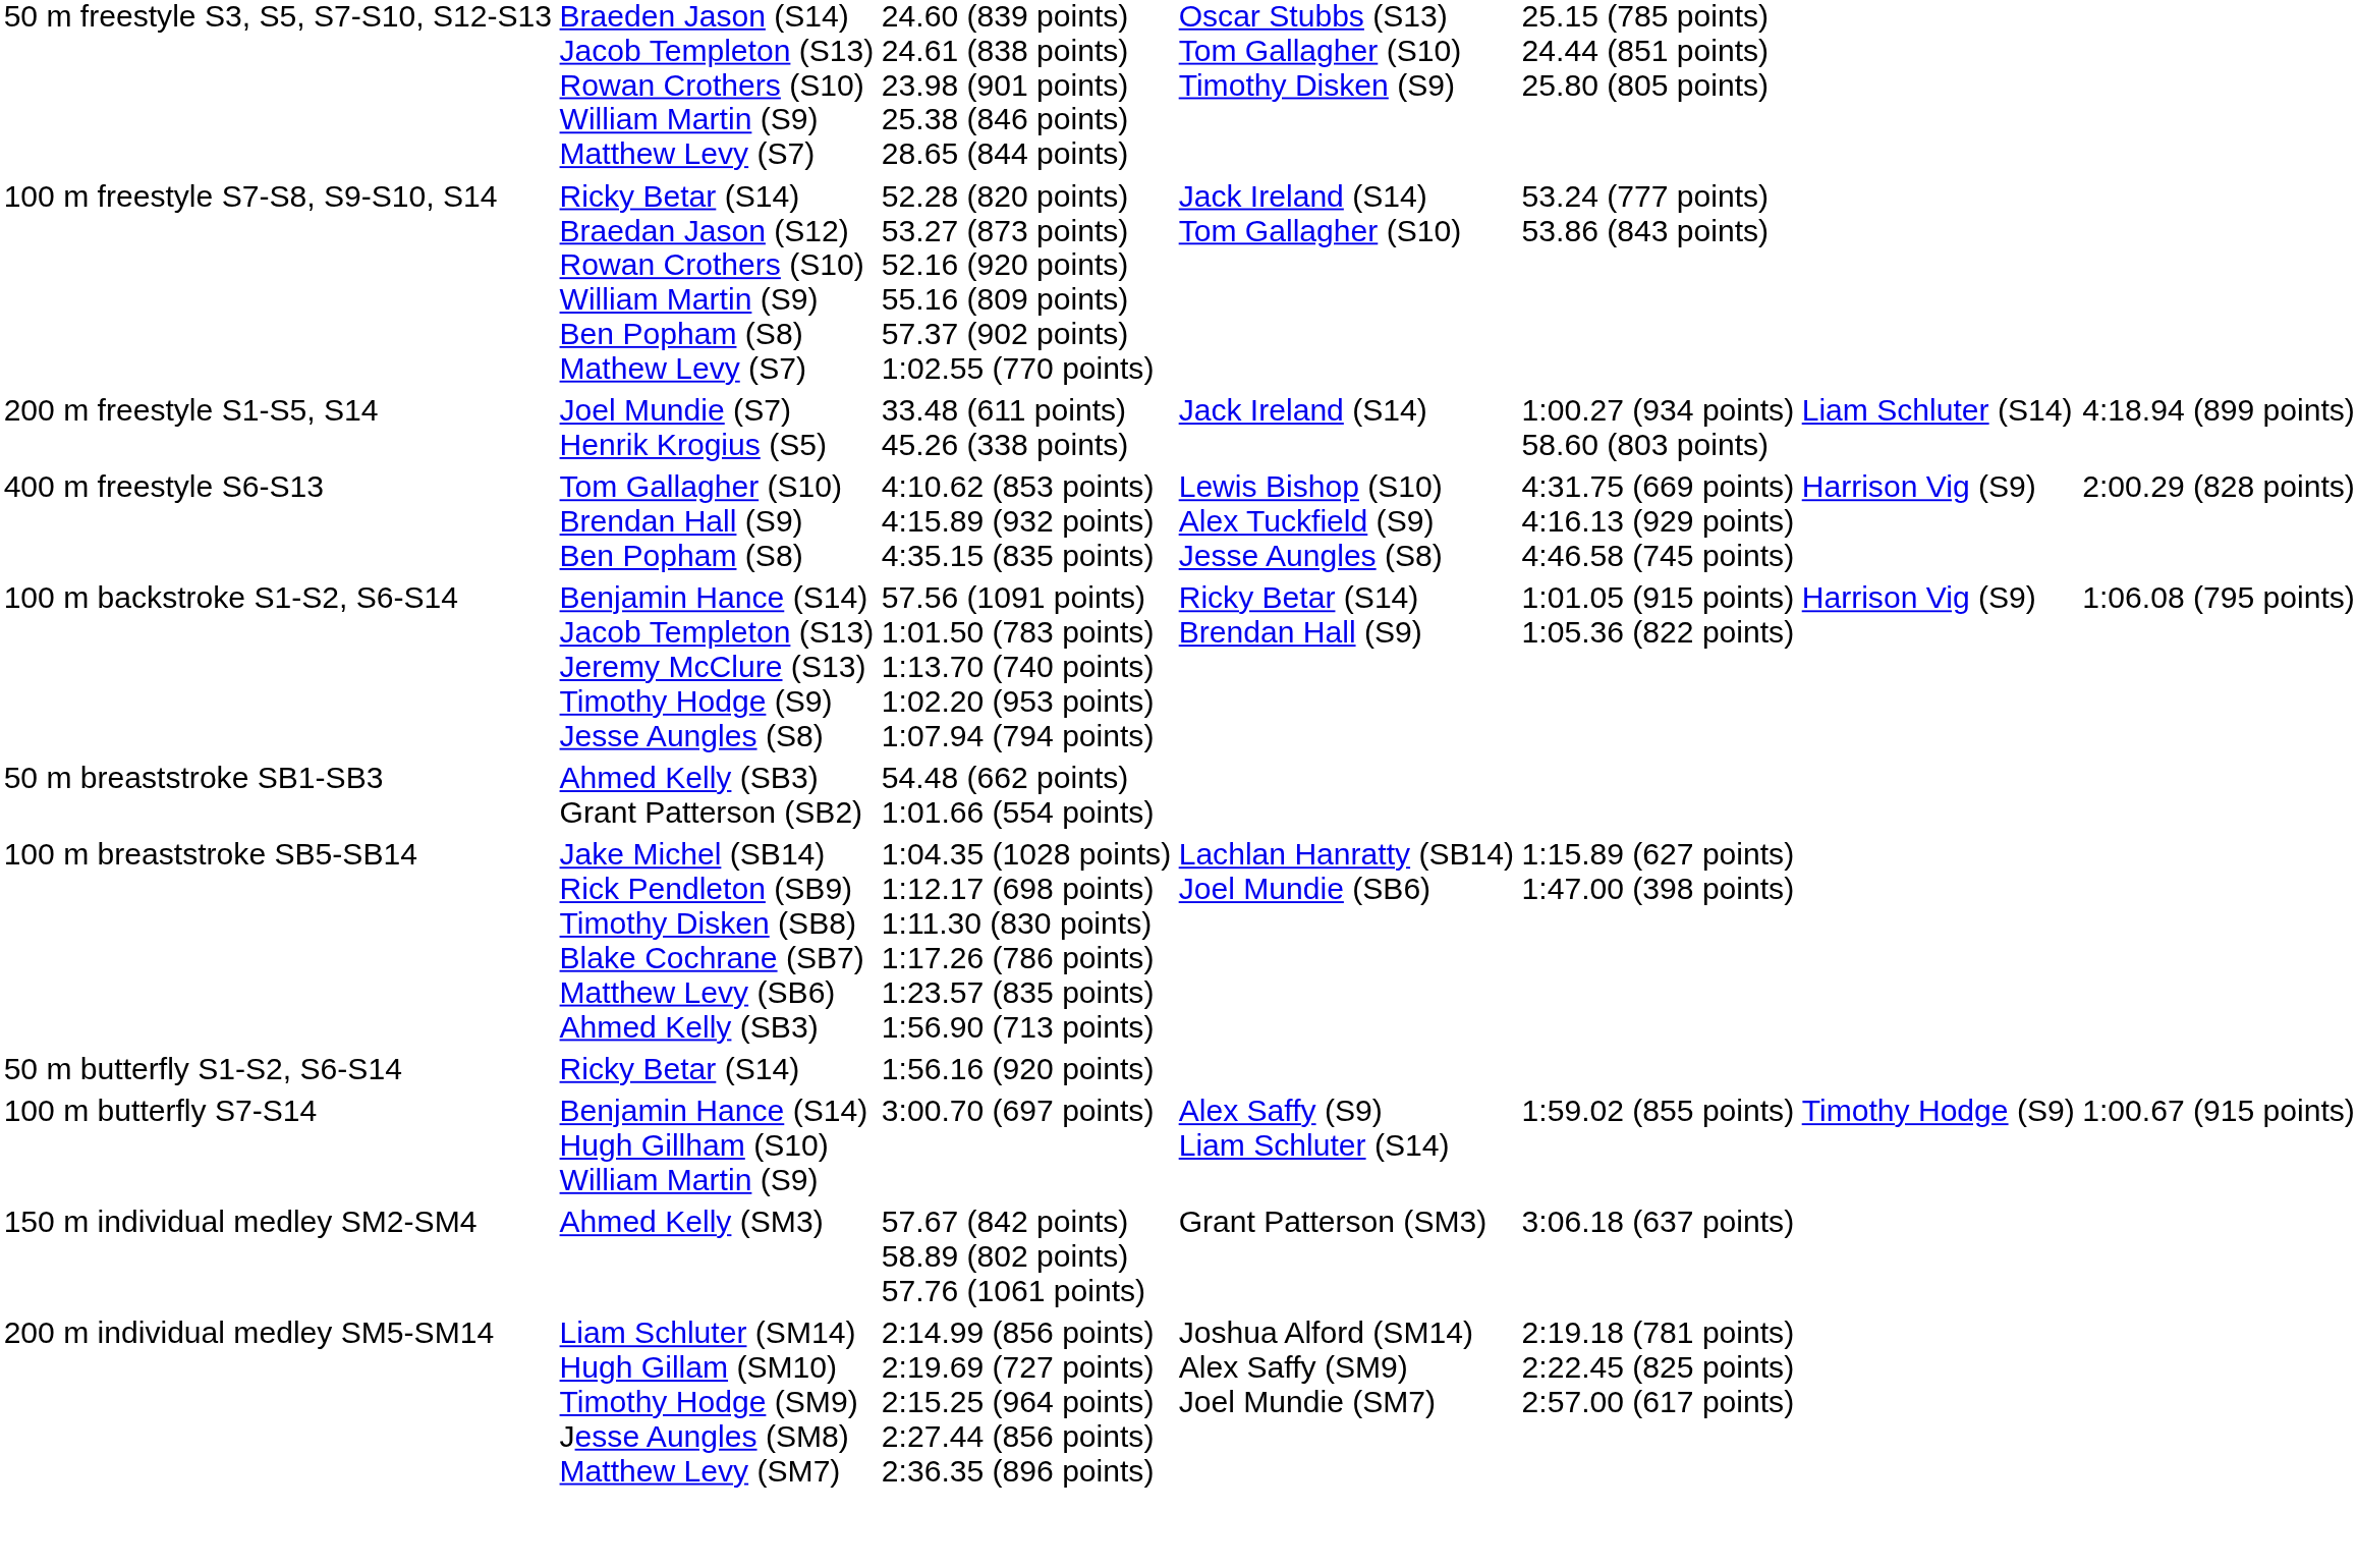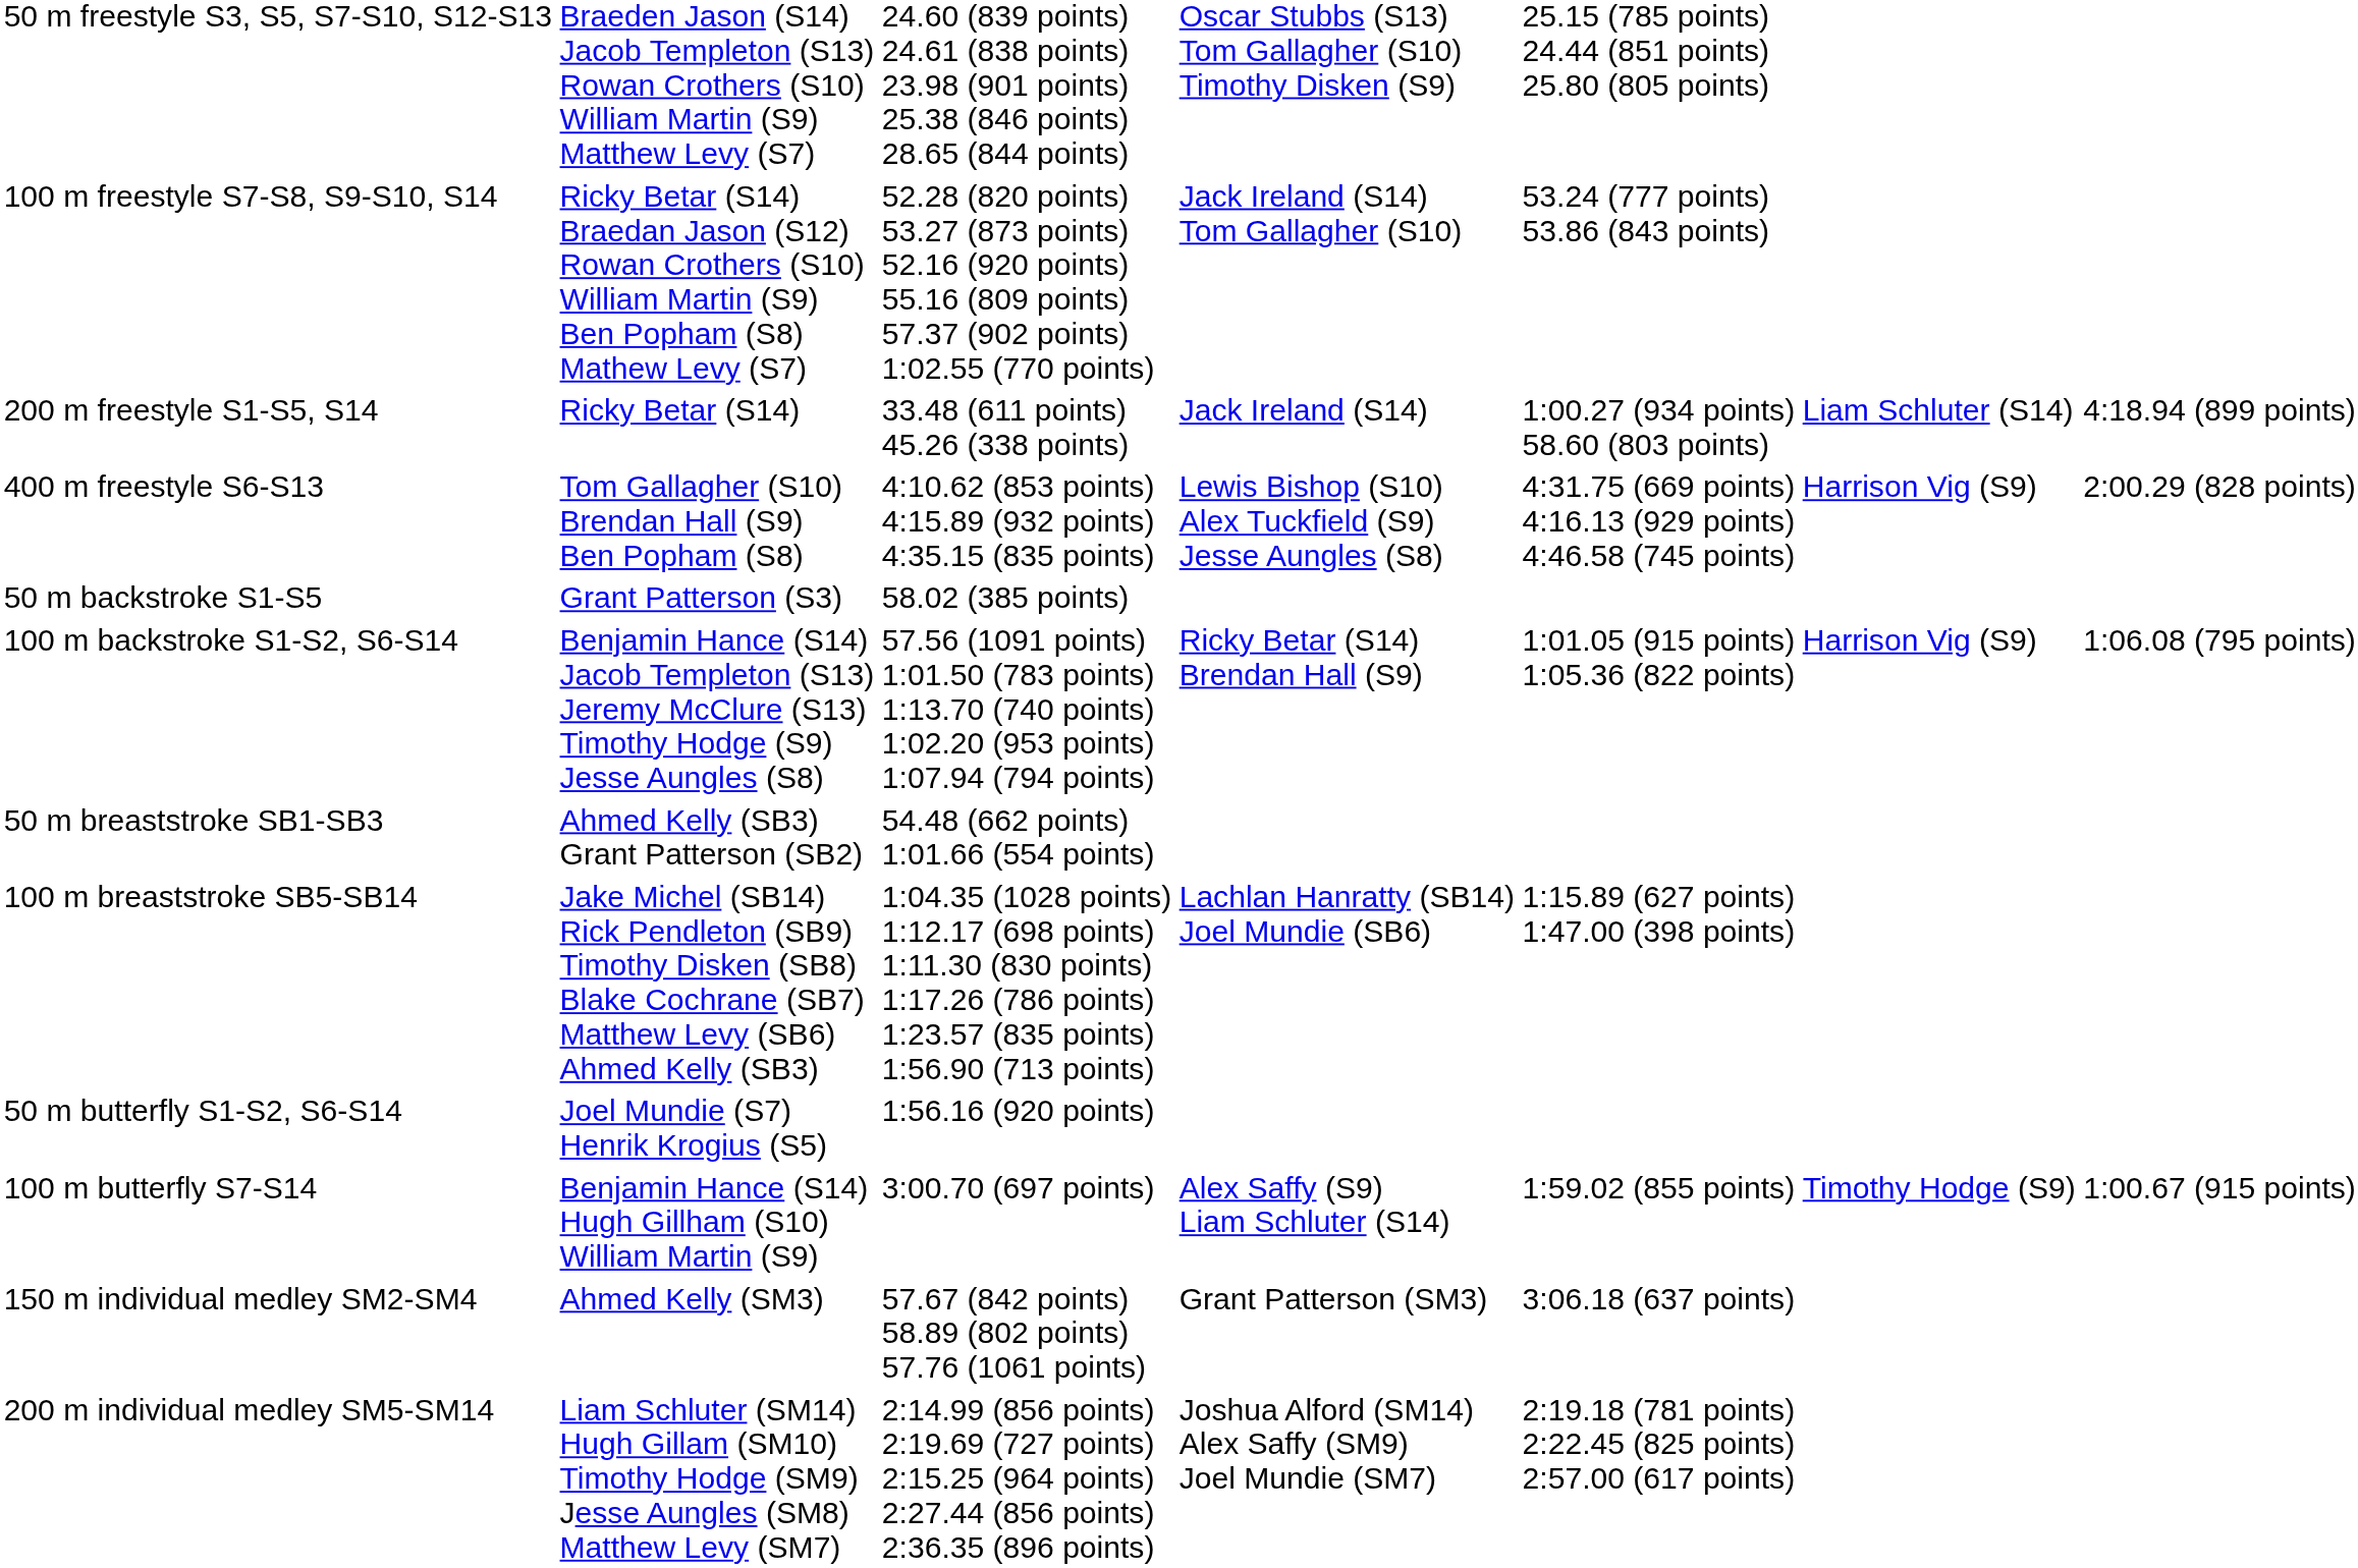 <table>
 <tr valign="top">
 <td>50 m freestyle S3, S5, S7-S10, S12-S13</td>
 <td><a href='#'>Braeden Jason</a> (S14)<br><a href='#'>Jacob Templeton</a> (S13)<br><a href='#'>Rowan Crothers</a> (S10)<br><a href='#'>William Martin</a> (S9)<br><a href='#'>Matthew Levy</a> (S7)</td>
 <td>24.60 (839 points)<br>24.61 (838  points)<br>23.98 (901 points)<br>25.38 (846 points)<br>28.65 (844 points)</td>
 <td><a href='#'>Oscar Stubbs</a> (S13)<br><a href='#'>Tom Gallagher</a> (S10)<br><a href='#'>Timothy Disken</a> (S9)</td>
 <td>25.15 (785 points)<br>24.44 (851 points)<br>25.80 (805 points)</td>
 <td></td>
 </tr>
 <tr valign="top">
 <td>100 m freestyle S7-S8, S9-S10, S14</td>
 <td><a href='#'>Ricky Betar</a> (S14)<br><a href='#'>Braedan Jason</a> (S12)<br><a href='#'>Rowan Crothers</a> (S10)<br><a href='#'>William Martin</a> (S9)<br><a href='#'>Ben Popham</a> (S8)<br><a href='#'>Mathew Levy</a> (S7)</td>
 <td>52.28 (820 points)<br>53.27 (873 points)<br>52.16 (920 points)<br>55.16 (809 points)<br>57.37 (902 points)<br>1:02.55 (770 points)</td>
 <td><a href='#'>Jack Ireland</a> (S14)<br><a href='#'>Tom Gallagher</a> (S10)</td>
 <td>53.24 (777 points)<br>53.86 (843 points)</td>
 <td></td>
 <td></td>
 </tr>
 <tr valign="top">
 <td>200 m freestyle S1-S5, S14</td>
-<td><a href='#'>Joel Mundie</a> (S7)<br> <a href='#'>Henrik Krogius</a> (S5)</td>
+<td><a href='#'>Ricky Betar</a> (S14)</td>
 <td>33.48 (611 points)<br>45.26 (338 points)</td>
 <td><a href='#'>Jack Ireland</a> (S14)</td>
 <td>1:00.27 (934 points)<br>58.60 (803 points)</td>
 <td><a href='#'>Liam Schluter</a> (S14)</td>
 <td>4:18.94 (899 points)</td>
 </tr>
 <tr valign="top">
 <td>400 m freestyle S6-S13</td>
 <td><a href='#'>Tom Gallagher</a> (S10)<br><a href='#'>Brendan Hall</a> (S9)<br><a href='#'>Ben Popham</a> (S8)</td>
 <td>4:10.62 (853 points)<br>4:15.89 (932 points)<br>4:35.15 (835 points)</td>
 <td><a href='#'>Lewis Bishop</a> (S10)<br><a href='#'>Alex Tuckfield</a> (S9)<br><a href='#'>Jesse Aungles</a> (S8)</td>
 <td>4:31.75 (669 points)<br>4:16.13 (929 points)<br>4:46.58 (745 points)</td>
 <td><a href='#'>Harrison Vig</a> (S9)</td>
 <td>2:00.29 (828 points)</td>
+</tr>
+<tr valign="top">
+<td>50 m backstroke S1-S5</td>
+<td><a href='#'>Grant Patterson</a> (S3)</td>
+<td>58.02 (385 points)</td>
+<td></td>
+<td></td>
+<td></td>
+<td></td>
 </tr>
 <tr valign="top">
 <td>100 m backstroke S1-S2, S6-S14</td>
 <td><a href='#'>Benjamin Hance</a> (S14)<br><a href='#'>Jacob Templeton</a> (S13)<br><a href='#'>Jeremy McClure</a> (S13)<br><a href='#'>Timothy Hodge</a> (S9)<br><a href='#'>Jesse Aungles</a> (S8)</td>
 <td>57.56 (1091 points)<br>1:01.50 (783 points)<br>1:13.70 (740 points)<br>1:02.20 (953 points)<br>1:07.94 (794 points)</td>
 <td><a href='#'>Ricky Betar</a> (S14)<br><a href='#'>Brendan Hall</a> (S9)</td>
 <td>1:01.05 (915 points)<br>1:05.36 (822 points)</td>
 <td><a href='#'>Harrison Vig</a> (S9)</td>
 <td>1:06.08 (795 points)</td>
 </tr>
 <tr valign="top">
 <td>50 m breaststroke SB1-SB3</td>
 <td><a href='#'>Ahmed Kelly</a> (SB3)<br>Grant Patterson (SB2)</td>
 <td>54.48 (662 points)<br>1:01.66 (554 points)</td>
 <td></td>
 <td></td>
 </tr>
 <tr valign="top">
 <td>100 m breaststroke SB5-SB14</td>
 <td><a href='#'>Jake Michel</a> (SB14)<br><a href='#'>Rick Pendleton</a> (SB9)<br><a href='#'>Timothy Disken</a> (SB8)<br><a href='#'>Blake Cochrane</a> (SB7)<br><a href='#'>Matthew Levy</a> (SB6)<br><a href='#'>Ahmed Kelly</a> (SB3)</td>
 <td>1:04.35 (1028 points)<br>1:12.17 (698 points)<br>1:11.30 (830 points)<br>1:17.26 (786 points)<br>1:23.57 (835 points)<br>1:56.90 (713 points)</td>
 <td><a href='#'>Lachlan Hanratty</a> (SB14)<br><a href='#'>Joel Mundie</a> (SB6)</td>
 <td>1:15.89 (627 points)<br>1:47.00 (398 points)</td>
 <td></td>
 <td></td>
 </tr>
 <tr valign="top">
 <td>50 m butterfly S1-S2, S6-S14</td>
-<td><a href='#'>Ricky Betar</a> (S14)</td>
+<td><a href='#'>Joel Mundie</a> (S7)<br> <a href='#'>Henrik Krogius</a> (S5)</td>
 <td>1:56.16 (920 points)</td>
 <td></td>
 <td></td>
 </tr>
 <tr valign="top">
 <td>100 m butterfly S7-S14</td>
 <td><a href='#'>Benjamin Hance</a> (S14)<br><a href='#'>Hugh Gillham</a> (S10)<br><a href='#'>William Martin</a> (S9)</td>
 <td>3:00.70 (697 points)</td>
 <td><a href='#'>Alex Saffy</a> (S9)<br><a href='#'>Liam Schluter</a> (S14)</td>
 <td>1:59.02 (855 points)</td>
 <td><a href='#'>Timothy Hodge</a> (S9)</td>
 <td>1:00.67 (915 points)</td>
 </tr>
 <tr valign="top">
 <td>150 m individual medley SM2-SM4</td>
 <td><a href='#'>Ahmed Kelly</a> (SM3)</td>
 <td>57.67 (842 points)<br>58.89 (802 points)<br>57.76 (1061 points)</td>
 <td>Grant Patterson (SM3)</td>
 <td>3:06.18 (637 points)</td>
 </tr>
 <tr valign="top">
 <td>200 m individual medley SM5-SM14</td>
 <td><a href='#'>Liam Schluter</a> (SM14)<br><a href='#'>Hugh Gillam</a> (SM10)<br><a href='#'>Timothy Hodge</a> (SM9)<br>J<a href='#'>esse Aungles</a> (SM8)<br><a href='#'>Matthew Levy</a> (SM7)</td>
 <td>2:14.99 (856 points)<br>2:19.69 (727 points)<br>2:15.25 (964 points)<br>2:27.44 (856 points)<br>2:36.35 (896 points)</td>
 <td>Joshua Alford (SM14)<br>Alex Saffy (SM9)<br>Joel Mundie (SM7)</td>
 <td>2:19.18 (781 points)<br>2:22.45 (825 points)<br>2:57.00 (617 points)</td>
 <td></td>
 <td></td>
 </tr>
 </table>
